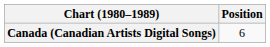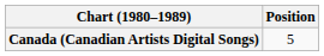 <table class="wikitable plainrowheaders">
 <tr>
 <th>Chart (1980–1989)</th>
 <th>Position</th>
 </tr>
 <tr>
 <th scope="row">Canada (Canadian Artists Digital Songs)</th>
-<td align="center">6</td>
+<td align="center">5</td>
 </tr>
 </table>
